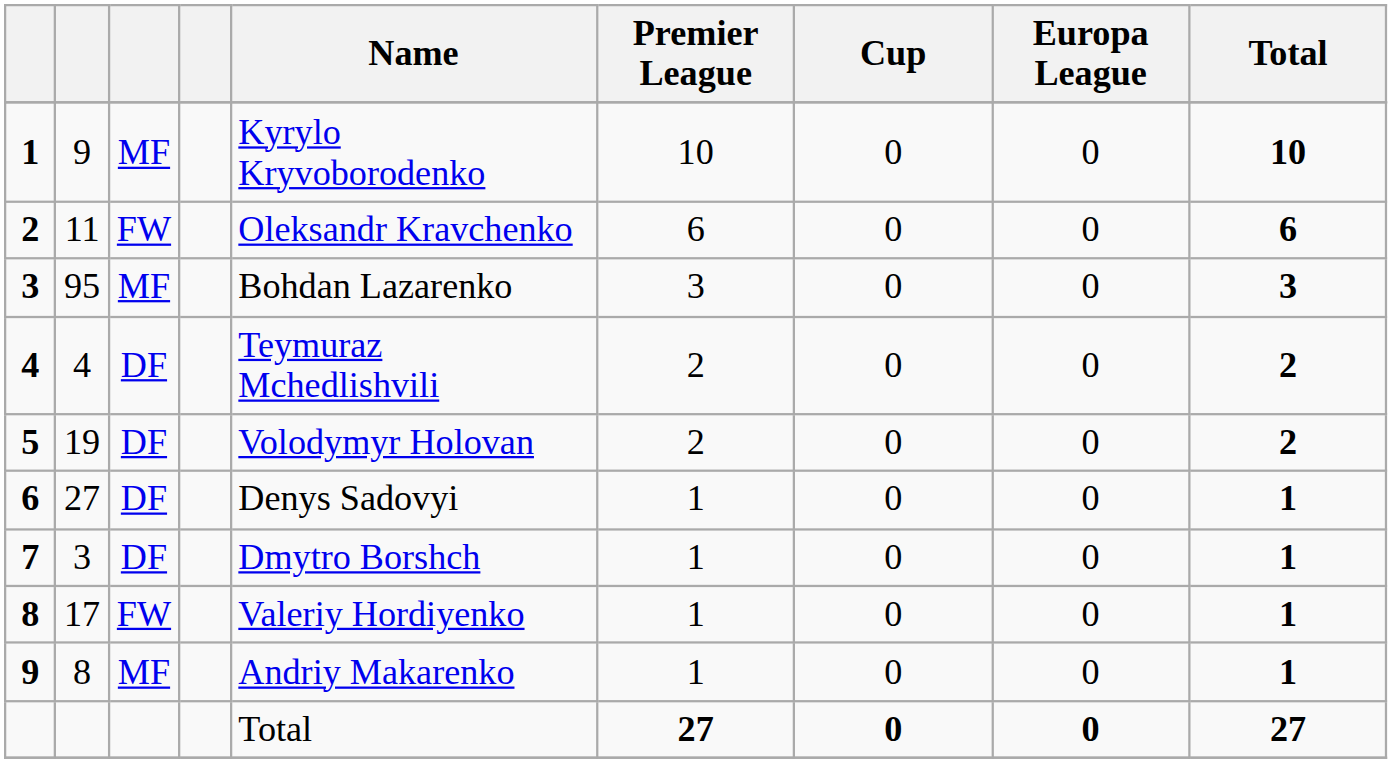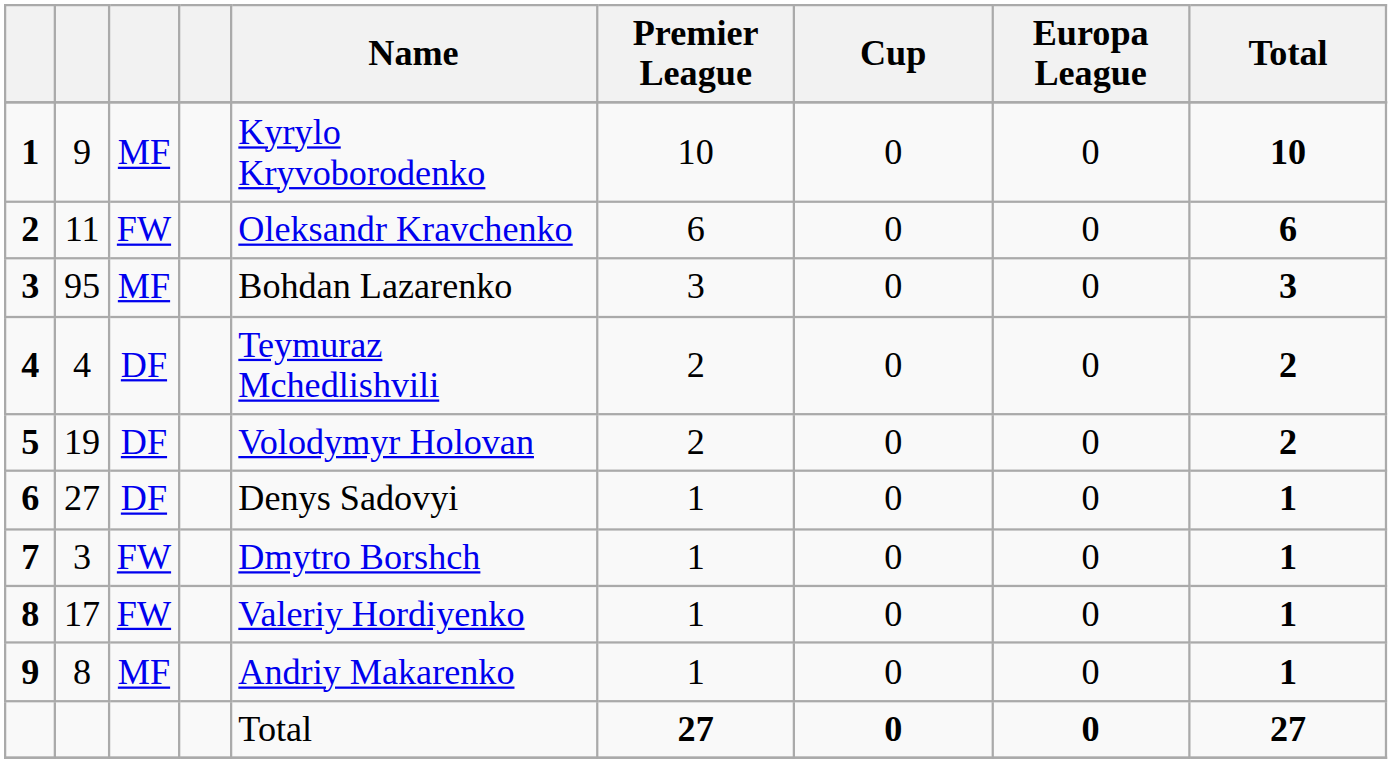 <table class="wikitable" style="text-align:center">
 <tr>
 <th width=15></th>
 <th width=15></th>
 <th width=15></th>
 <th width=15></th>
 <th width=155>Name</th>
 <th width=80><strong>Premier League</strong></th>
 <th width=80><strong>Cup</strong></th>
 <th width=80><strong>Europa League</strong></th>
 <th width=80>Total</th>
 </tr>
 <tr>
 </tr>
 <tr>
 <td><strong>1</strong></td>
 <td>9</td>
 <td><a href='#'>MF</a></td>
 <td></td>
 <td align=left><a href='#'>Kyrylo Kryvoborodenko</a></td>
 <td>10</td>
 <td>0</td>
 <td>0</td>
 <td><strong>10</strong></td>
 </tr>
 <tr>
 <td><strong>2</strong></td>
 <td>11</td>
 <td><a href='#'>FW</a></td>
 <td></td>
 <td align=left><a href='#'>Oleksandr Kravchenko</a></td>
 <td>6</td>
 <td>0</td>
 <td>0</td>
 <td><strong>6</strong></td>
 </tr>
 <tr>
 <td><strong>3</strong></td>
 <td>95</td>
 <td><a href='#'>MF</a></td>
 <td></td>
 <td align=left>Bohdan Lazarenko</td>
 <td>3</td>
 <td>0</td>
 <td>0</td>
 <td><strong>3</strong></td>
 </tr>
 <tr>
 <td><strong>4</strong></td>
 <td>4</td>
 <td><a href='#'>DF</a></td>
 <td></td>
 <td align=left><a href='#'>Teymuraz Mchedlishvili</a></td>
 <td>2</td>
 <td>0</td>
 <td>0</td>
 <td><strong>2</strong></td>
 </tr>
 <tr>
 <td><strong>5</strong></td>
 <td>19</td>
 <td><a href='#'>DF</a></td>
 <td></td>
 <td align=left><a href='#'>Volodymyr Holovan</a></td>
 <td>2</td>
 <td>0</td>
 <td>0</td>
 <td><strong>2</strong></td>
 </tr>
 <tr>
 <td><strong>6</strong></td>
 <td>27</td>
 <td><a href='#'>DF</a></td>
 <td></td>
 <td align=left>Denys Sadovyi</td>
 <td>1</td>
 <td>0</td>
 <td>0</td>
 <td><strong>1</strong></td>
 </tr>
 <tr>
 <td><strong>7</strong></td>
 <td>3</td>
-<td><a href='#'>DF</a></td>
+<td><a href='#'>FW</a></td>
 <td></td>
 <td align=left><a href='#'>Dmytro Borshch</a></td>
 <td>1</td>
 <td>0</td>
 <td>0</td>
 <td><strong>1</strong></td>
 </tr>
 <tr>
 <td><strong>8</strong></td>
 <td>17</td>
 <td><a href='#'>FW</a></td>
 <td></td>
 <td align=left><a href='#'>Valeriy Hordiyenko</a></td>
 <td>1</td>
 <td>0</td>
 <td>0</td>
 <td><strong>1</strong></td>
 </tr>
 <tr>
 <td><strong>9</strong></td>
 <td>8</td>
 <td><a href='#'>MF</a></td>
 <td></td>
 <td align=left><a href='#'>Andriy Makarenko</a></td>
 <td>1</td>
 <td>0</td>
 <td>0</td>
 <td><strong>1</strong></td>
 </tr>
 <tr>
 <td></td>
 <td></td>
 <td></td>
 <td></td>
 <td align=left>Total</td>
 <td><strong>27</strong></td>
 <td><strong>0</strong></td>
 <td><strong>0</strong></td>
 <td><strong>27</strong></td>
 </tr>
 <tr>
 </tr>
 </table>
